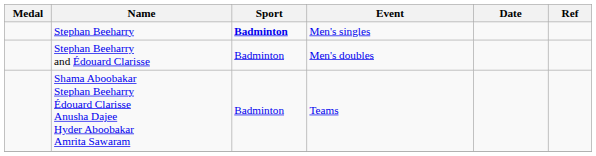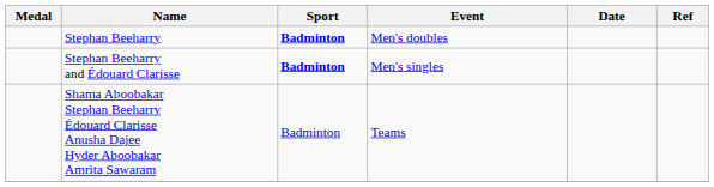 <table class="wikitable sortable" style="font-size:100%">
 <tr>
 <th width="60">Medal</th>
 <th width="250">Name</th>
 <th width="100">Sport</th>
 <th width="230">Event</th>
 <th width="100">Date</th>
 <th width="55">Ref</th>
 </tr>
 <tr>
 <td></td>
 <td><a href='#'>Stephan Beeharry</a></td>
 <td><strong><a href='#'>Badminton</a></strong></td>
-<td><a href='#'>Men's singles</a></td>
+<td><a href='#'>Men's doubles</a></td>
 <td></td>
 <td></td>
 </tr>
 <tr>
 <td></td>
 <td><a href='#'>Stephan Beeharry</a><br>and <a href='#'>Édouard Clarisse</a></td>
-<td><a href='#'>Badminton</a></td>
-<td><a href='#'>Men's doubles</a></td>
+<td><strong><a href='#'>Badminton</a></strong></td>
+<td><a href='#'>Men's singles</a></td>
 <td></td>
 <td></td>
 </tr>
 <tr>
 <td></td>
 <td><a href='#'>Shama Aboobakar</a><br><a href='#'>Stephan Beeharry</a><br><a href='#'>Édouard Clarisse</a><br><a href='#'>Anusha Dajee</a><br><a href='#'>Hyder Aboobakar</a><br><a href='#'>Amrita Sawaram</a></td>
 <td><a href='#'>Badminton</a></td>
 <td><a href='#'>Teams</a></td>
 <td></td>
 <td></td>
 </tr>
 <tr>
 </tr>
 </table>
